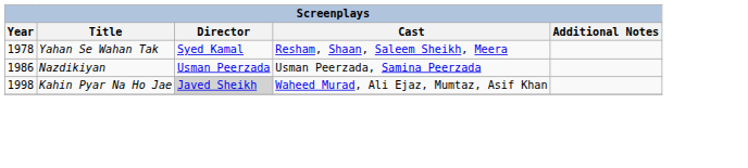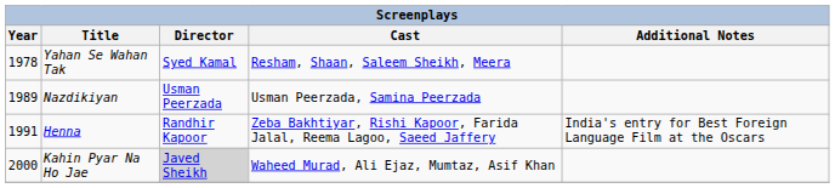 <table class="wikitable">
 <tr>
 <th colspan="5" style="background:LightSteelBlue;">Screenplays</th>
 </tr>
 <tr>
 <th>Year</th>
 <th>Title</th>
 <th>Director</th>
 <th>Cast</th>
 <th>Additional Notes</th>
 </tr>
 <tr>
 <td>1978</td>
 <td><em>Yahan Se Wahan Tak</em></td>
 <td><a href='#'>Syed Kamal</a></td>
 <td><a href='#'>Resham</a>, <a href='#'>Shaan</a>, <a href='#'>Saleem Sheikh</a>, <a href='#'>Meera</a></td>
 <td></td>
 </tr>
 <tr>
-<td>1986</td>
+<td>1989</td>
 <td><em>Nazdikiyan</em></td>
 <td><a href='#'>Usman Peerzada</a></td>
 <td>Usman Peerzada, <a href='#'>Samina Peerzada</a></td>
 <td></td>
 </tr>
 <tr>
-<td>1998</td>
+<td>1991</td>
+<td><em><a href='#'>Henna</a></em></td>
+<td><a href='#'>Randhir Kapoor</a></td>
+<td><a href='#'>Zeba Bakhtiyar</a>, <a href='#'>Rishi Kapoor</a>, Farida Jalal, Reema Lagoo, <a href='#'>Saeed Jaffery</a></td>
+<td>India's entry for Best Foreign Language Film at the Oscars</td>
+</tr>
+<tr>
+<td>2000</td>
 <td><em>Kahin Pyar Na Ho Jae</em></td>
 <td style="background: lightgrey;"><a href='#'>Javed Sheikh</a></td>
 <td><a href='#'>Waheed Murad</a>, Ali Ejaz, Mumtaz, Asif Khan</td>
 <td></td>
 </tr>
 <tr>
 </tr>
 </table>
